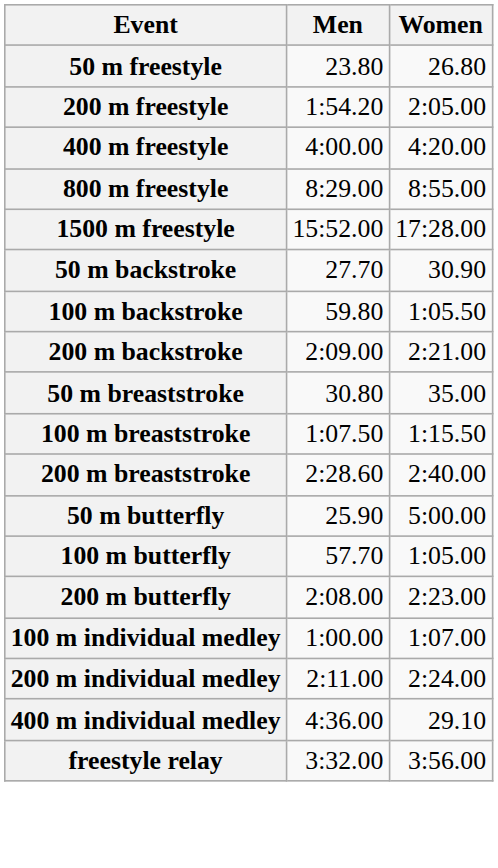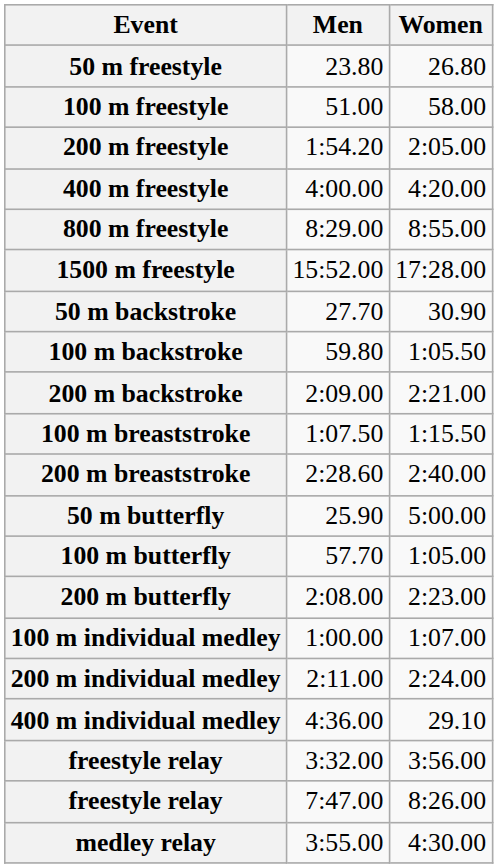 <table class="wikitable plainrowheaders" style="text-align:right">
 <tr>
 <th scope="col">Event</th>
 <th scope="col">Men</th>
 <th scope="col">Women</th>
 </tr>
 <tr>
 <th scope="row">50 m freestyle</th>
 <td>23.80</td>
 <td>26.80</td>
+</tr>
+<tr>
+<th scope="row">100 m freestyle</th>
+<td>51.00</td>
+<td>58.00</td>
 </tr>
 <tr>
 <th scope="row">200 m freestyle</th>
 <td>1:54.20</td>
 <td>2:05.00</td>
 </tr>
 <tr>
 <th scope="row">400 m freestyle</th>
 <td>4:00.00</td>
 <td>4:20.00</td>
 </tr>
 <tr>
 <th scope="row">800 m freestyle</th>
 <td>8:29.00</td>
 <td>8:55.00</td>
 </tr>
 <tr>
 <th scope="row">1500 m freestyle</th>
 <td>15:52.00</td>
 <td>17:28.00</td>
 </tr>
 <tr>
 <th scope="row">50 m backstroke</th>
 <td>27.70</td>
 <td>30.90</td>
 </tr>
 <tr>
 <th scope="row">100 m backstroke</th>
 <td>59.80</td>
 <td>1:05.50</td>
 </tr>
 <tr>
 <th scope="row">200 m backstroke</th>
 <td>2:09.00</td>
 <td>2:21.00</td>
-</tr>
-<tr>
-<th scope="row">50 m breaststroke</th>
-<td>30.80</td>
-<td>35.00</td>
 </tr>
 <tr>
 <th scope="row">100 m breaststroke</th>
 <td>1:07.50</td>
 <td>1:15.50</td>
 </tr>
 <tr>
 <th scope="row">200 m breaststroke</th>
 <td>2:28.60</td>
 <td>2:40.00</td>
 </tr>
 <tr>
 <th scope="row">50 m butterfly</th>
 <td>25.90</td>
 <td>5:00.00</td>
 </tr>
 <tr>
 <th scope="row">100 m butterfly</th>
 <td>57.70</td>
 <td>1:05.00</td>
 </tr>
 <tr>
 <th scope="row">200 m butterfly</th>
 <td>2:08.00</td>
 <td>2:23.00</td>
 </tr>
 <tr>
 <th scope="row">100 m individual medley</th>
 <td>1:00.00</td>
 <td>1:07.00</td>
 </tr>
 <tr>
 <th scope="row">200 m individual medley</th>
 <td>2:11.00</td>
 <td>2:24.00</td>
 </tr>
 <tr>
 <th scope="row">400 m individual medley</th>
 <td>4:36.00</td>
 <td>29.10</td>
 </tr>
 <tr>
 <th scope="row"> freestyle relay</th>
 <td>3:32.00</td>
 <td>3:56.00</td>
 </tr>
+<tr>
+<th scope="row"> freestyle relay</th>
+<td>7:47.00</td>
+<td>8:26.00</td>
+</tr>
+<tr>
+<th scope="row"> medley relay</th>
+<td>3:55.00</td>
+<td>4:30.00</td>
+</tr>
 </table>
